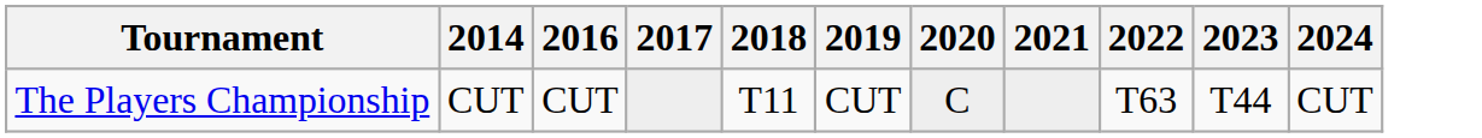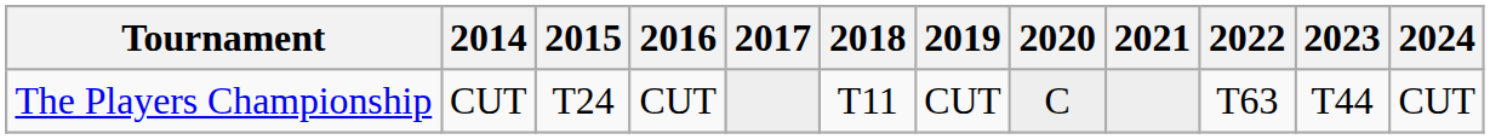 <table class="wikitable" style="font-size:95%;text-align:center;">
 <tr>
 <th>Tournament</th>
 <th>2014</th>
+<th>2015</th>
 <th>2016</th>
 <th>2017</th>
 <th>2018</th>
 <th>2019</th>
 <th>2020</th>
 <th>2021</th>
 <th>2022</th>
 <th>2023</th>
 <th>2024</th>
 </tr>
 <tr>
 <td align=left><a href='#'>The Players Championship</a></td>
 <td>CUT</td>
+<td>T24</td>
 <td>CUT</td>
 <td style="background:#eeeeee;"></td>
 <td>T11</td>
 <td>CUT</td>
 <td style="background:#eeeeee;">C</td>
 <td style="background:#eeeeee;"></td>
 <td>T63</td>
 <td>T44</td>
 <td>CUT</td>
 </tr>
 </table>
